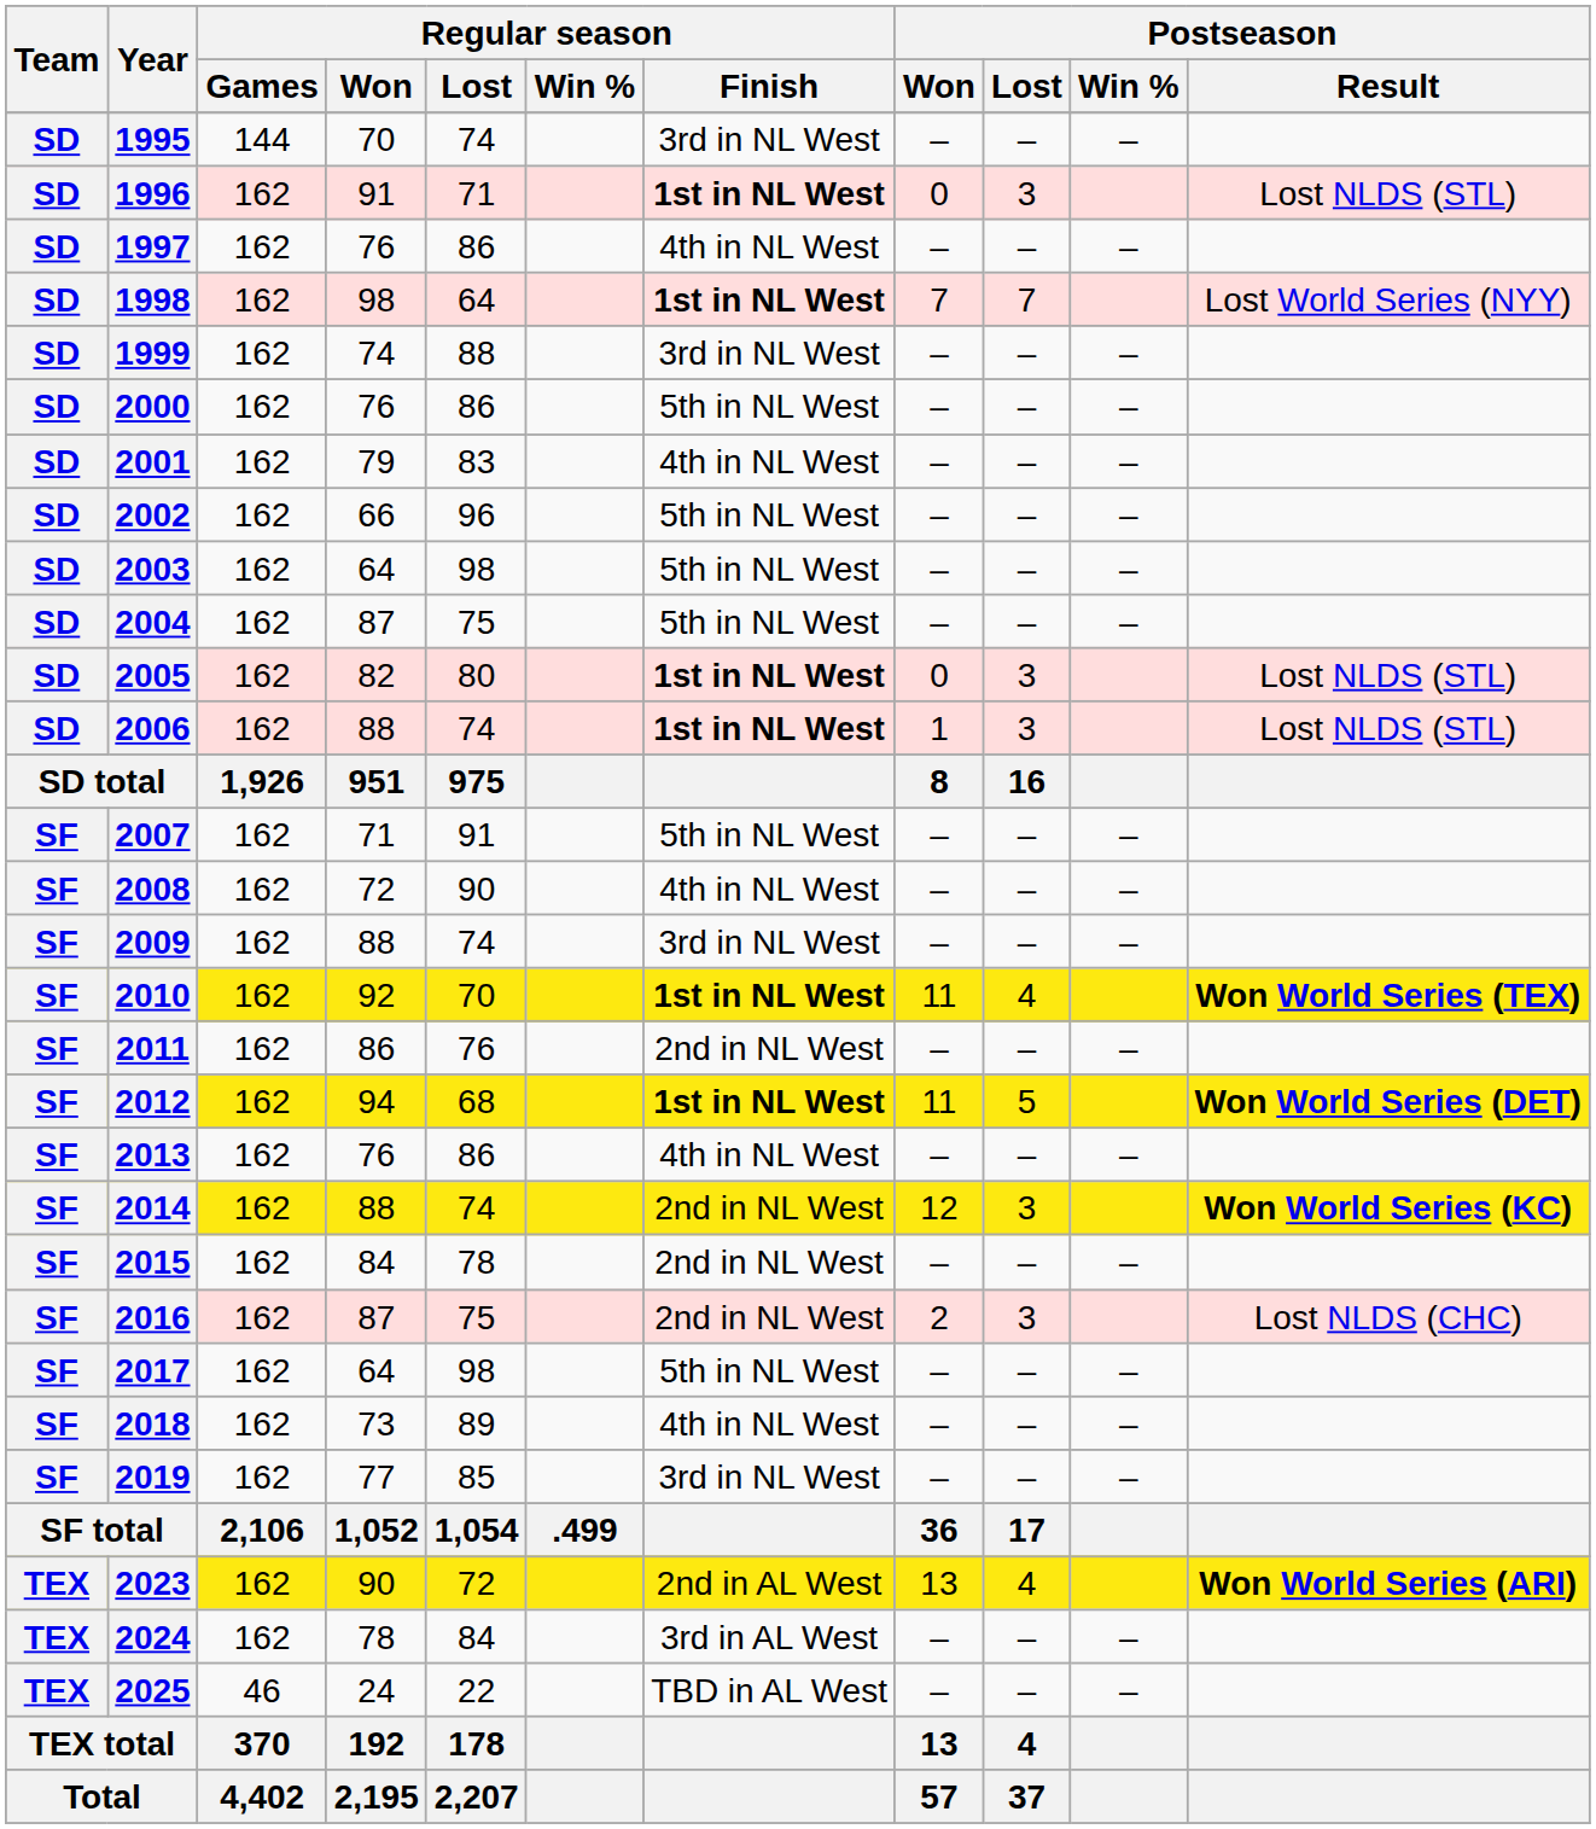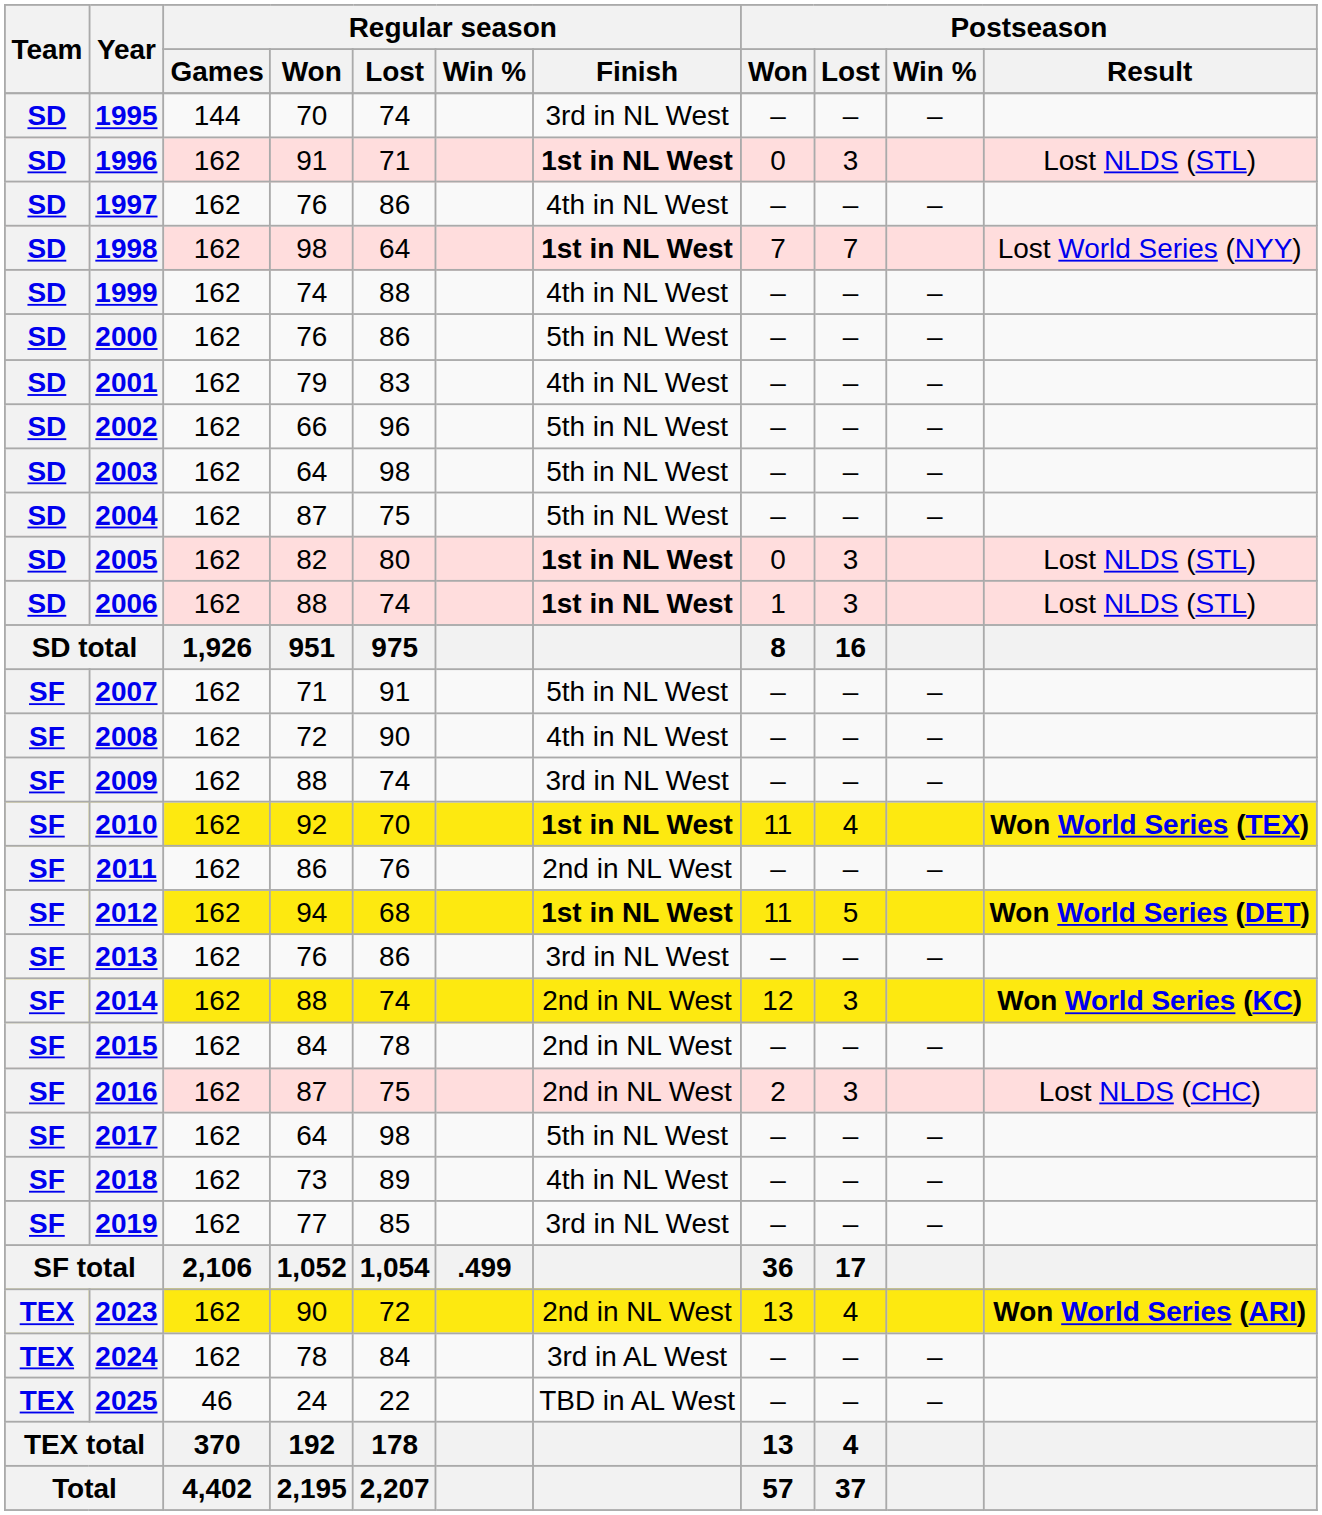 <table class="wikitable" style="font-size: 95%; text-align:center;">
 <tr>
 <th rowspan="2">Team</th>
 <th rowspan="2">Year</th>
 <th colspan="5">Regular season</th>
 <th colspan="4">Postseason</th>
 </tr>
 <tr>
 <th>Games</th>
 <th>Won</th>
 <th>Lost</th>
 <th>Win %</th>
 <th>Finish</th>
 <th>Won</th>
 <th>Lost</th>
 <th>Win %</th>
 <th>Result</th>
 </tr>
 <tr>
 </tr>
 <tr>
 <th><a href='#'>SD</a></th>
 <th><a href='#'>1995</a></th>
 <td>144</td>
 <td>70</td>
 <td>74</td>
 <td></td>
 <td>3rd in NL West</td>
 <td>–</td>
 <td>–</td>
 <td>–</td>
 <td></td>
 </tr>
 <tr style="background:#fdd;" !>
 <th><a href='#'>SD</a></th>
 <th><a href='#'>1996</a></th>
 <td>162</td>
 <td>91</td>
 <td>71</td>
 <td></td>
 <td><strong>1st in NL West</strong></td>
 <td>0</td>
 <td>3</td>
 <td></td>
 <td>Lost <a href='#'>NLDS</a> (<a href='#'>STL</a>)</td>
 </tr>
 <tr>
 <th><a href='#'>SD</a></th>
 <th><a href='#'>1997</a></th>
 <td>162</td>
 <td>76</td>
 <td>86</td>
 <td></td>
 <td>4th in NL West</td>
 <td>–</td>
 <td>–</td>
 <td>–</td>
 <td></td>
 </tr>
 <tr style="background:#fdd;" !>
 <th><a href='#'>SD</a></th>
 <th><a href='#'>1998</a></th>
 <td>162</td>
 <td>98</td>
 <td>64</td>
 <td></td>
 <td><strong>1st in NL West</strong></td>
 <td>7</td>
 <td>7</td>
 <td></td>
 <td>Lost <a href='#'>World Series</a> (<a href='#'>NYY</a>)</td>
 </tr>
 <tr>
 <th><a href='#'>SD</a></th>
 <th><a href='#'>1999</a></th>
 <td>162</td>
 <td>74</td>
 <td>88</td>
 <td></td>
-<td>3rd in NL West</td>
+<td>4th in NL West</td>
 <td>–</td>
 <td>–</td>
 <td>–</td>
 <td></td>
 </tr>
 <tr>
 <th><a href='#'>SD</a></th>
 <th><a href='#'>2000</a></th>
 <td>162</td>
 <td>76</td>
 <td>86</td>
 <td></td>
 <td>5th in NL West</td>
 <td>–</td>
 <td>–</td>
 <td>–</td>
 <td></td>
 </tr>
 <tr>
 <th><a href='#'>SD</a></th>
 <th><a href='#'>2001</a></th>
 <td>162</td>
 <td>79</td>
 <td>83</td>
 <td></td>
 <td>4th in NL West</td>
 <td>–</td>
 <td>–</td>
 <td>–</td>
 <td></td>
 </tr>
 <tr>
 <th><a href='#'>SD</a></th>
 <th><a href='#'>2002</a></th>
 <td>162</td>
 <td>66</td>
 <td>96</td>
 <td></td>
 <td>5th in NL West</td>
 <td>–</td>
 <td>–</td>
 <td>–</td>
 <td></td>
 </tr>
 <tr>
 <th><a href='#'>SD</a></th>
 <th><a href='#'>2003</a></th>
 <td>162</td>
 <td>64</td>
 <td>98</td>
 <td></td>
 <td>5th in NL West</td>
 <td>–</td>
 <td>–</td>
 <td>–</td>
 <td></td>
 </tr>
 <tr>
 <th><a href='#'>SD</a></th>
 <th><a href='#'>2004</a></th>
 <td>162</td>
 <td>87</td>
 <td>75</td>
 <td></td>
 <td>5th in NL West</td>
 <td>–</td>
 <td>–</td>
 <td>–</td>
 <td></td>
 </tr>
 <tr style="background:#fdd;" !>
 <th><a href='#'>SD</a></th>
 <th><a href='#'>2005</a></th>
 <td>162</td>
 <td>82</td>
 <td>80</td>
 <td></td>
 <td><strong>1st in NL West</strong></td>
 <td>0</td>
 <td>3</td>
 <td></td>
 <td>Lost <a href='#'>NLDS</a> (<a href='#'>STL</a>)</td>
 </tr>
 <tr style="background:#fdd;" !>
 <th><a href='#'>SD</a></th>
 <th><a href='#'>2006</a></th>
 <td>162</td>
 <td>88</td>
 <td>74</td>
 <td></td>
 <td><strong>1st in NL West</strong></td>
 <td>1</td>
 <td>3</td>
 <td></td>
 <td>Lost <a href='#'>NLDS</a> (<a href='#'>STL</a>)</td>
 </tr>
 <tr>
 <th colspan="2">SD total</th>
 <th>1,926</th>
 <th>951</th>
 <th>975</th>
 <th></th>
 <th></th>
 <th>8</th>
 <th>16</th>
 <th></th>
 <th></th>
 </tr>
 <tr>
 <th><a href='#'>SF</a></th>
 <th><a href='#'>2007</a></th>
 <td>162</td>
 <td>71</td>
 <td>91</td>
 <td></td>
 <td>5th in NL West</td>
 <td>–</td>
 <td>–</td>
 <td>–</td>
 <td></td>
 </tr>
 <tr>
 <th><a href='#'>SF</a></th>
 <th><a href='#'>2008</a></th>
 <td>162</td>
 <td>72</td>
 <td>90</td>
 <td></td>
 <td>4th in NL West</td>
 <td>–</td>
 <td>–</td>
 <td>–</td>
 <td></td>
 </tr>
 <tr>
 <th><a href='#'>SF</a></th>
 <th><a href='#'>2009</a></th>
 <td>162</td>
 <td>88</td>
 <td>74</td>
 <td></td>
 <td>3rd in NL West</td>
 <td>–</td>
 <td>–</td>
 <td>–</td>
 <td></td>
 </tr>
 <tr style="background:#FDE910;" !>
 <th><a href='#'>SF</a></th>
 <th><a href='#'>2010</a></th>
 <td>162</td>
 <td>92</td>
 <td>70</td>
 <td></td>
 <td><strong>1st in NL West</strong></td>
 <td>11</td>
 <td>4</td>
 <td></td>
 <td><strong>Won <a href='#'>World Series</a> (<a href='#'>TEX</a>)</strong></td>
 </tr>
 <tr>
 <th><a href='#'>SF</a></th>
 <th><a href='#'>2011</a></th>
 <td>162</td>
 <td>86</td>
 <td>76</td>
 <td></td>
 <td>2nd in NL West</td>
 <td>–</td>
 <td>–</td>
 <td>–</td>
 <td></td>
 </tr>
 <tr style="background:#FDE910;" !>
 <th><a href='#'>SF</a></th>
 <th><a href='#'>2012</a></th>
 <td>162</td>
 <td>94</td>
 <td>68</td>
 <td></td>
 <td><strong>1st in NL West</strong></td>
 <td>11</td>
 <td>5</td>
 <td></td>
 <td><strong>Won <a href='#'>World Series</a> (<a href='#'>DET</a>)</strong></td>
 </tr>
 <tr>
 <th><a href='#'>SF</a></th>
 <th><a href='#'>2013</a></th>
 <td>162</td>
 <td>76</td>
 <td>86</td>
 <td></td>
-<td>4th in NL West</td>
+<td>3rd in NL West</td>
 <td>–</td>
 <td>–</td>
 <td>–</td>
 <td></td>
 </tr>
 <tr style="background:#FDE910;" !>
 <th><a href='#'>SF</a></th>
 <th><a href='#'>2014</a></th>
 <td>162</td>
 <td>88</td>
 <td>74</td>
 <td></td>
 <td>2nd in NL West</td>
 <td>12</td>
 <td>3</td>
 <td></td>
 <td><strong>Won <a href='#'>World Series</a> (<a href='#'>KC</a>)</strong></td>
 </tr>
 <tr>
 <th><a href='#'>SF</a></th>
 <th><a href='#'>2015</a></th>
 <td>162</td>
 <td>84</td>
 <td>78</td>
 <td></td>
 <td>2nd in NL West</td>
 <td>–</td>
 <td>–</td>
 <td>–</td>
 <td></td>
 </tr>
 <tr style="background:#fdd;" !>
 <th><a href='#'>SF</a></th>
 <th><a href='#'>2016</a></th>
 <td>162</td>
 <td>87</td>
 <td>75</td>
 <td></td>
 <td>2nd in NL West</td>
 <td>2</td>
 <td>3</td>
 <td></td>
 <td>Lost <a href='#'>NLDS</a> (<a href='#'>CHC</a>)</td>
 </tr>
 <tr>
 <th><a href='#'>SF</a></th>
 <th><a href='#'>2017</a></th>
 <td>162</td>
 <td>64</td>
 <td>98</td>
 <td></td>
 <td>5th in NL West</td>
 <td>–</td>
 <td>–</td>
 <td>–</td>
 <td></td>
 </tr>
 <tr>
 <th><a href='#'>SF</a></th>
 <th><a href='#'>2018</a></th>
 <td>162</td>
 <td>73</td>
 <td>89</td>
 <td></td>
 <td>4th in NL West</td>
 <td>–</td>
 <td>–</td>
 <td>–</td>
 <td></td>
 </tr>
 <tr>
 <th><a href='#'>SF</a></th>
 <th><a href='#'>2019</a></th>
 <td>162</td>
 <td>77</td>
 <td>85</td>
 <td></td>
 <td>3rd in NL West</td>
 <td>–</td>
 <td>–</td>
 <td>–</td>
 <td></td>
 </tr>
 <tr>
 <th colspan="2">SF total</th>
 <th>2,106</th>
 <th>1,052</th>
 <th>1,054</th>
 <th>.499</th>
 <th></th>
 <th>36</th>
 <th>17</th>
 <th></th>
 <th></th>
 </tr>
 <tr style="background:#FDE910;" !>
 <th><a href='#'>TEX</a></th>
 <th><a href='#'>2023</a></th>
 <td>162</td>
 <td>90</td>
 <td>72</td>
 <td></td>
-<td>2nd in AL West</td>
+<td>2nd in NL West</td>
 <td>13</td>
 <td>4</td>
 <td></td>
 <td><strong>Won <a href='#'>World Series</a> (<a href='#'>ARI</a>)</strong></td>
 </tr>
 <tr>
 <th><a href='#'>TEX</a></th>
 <th><a href='#'>2024</a></th>
 <td>162</td>
 <td>78</td>
 <td>84</td>
 <td></td>
 <td>3rd in AL West</td>
 <td>–</td>
 <td>–</td>
 <td>–</td>
 <td></td>
 </tr>
 <tr>
 <th><a href='#'>TEX</a></th>
 <th><a href='#'>2025</a></th>
 <td>46</td>
 <td>24</td>
 <td>22</td>
 <td></td>
 <td>TBD in AL West</td>
 <td>–</td>
 <td>–</td>
 <td>–</td>
 <td></td>
 </tr>
 <tr>
 <th colspan="2">TEX total</th>
 <th>370</th>
 <th>192</th>
 <th>178</th>
 <th></th>
 <th></th>
 <th>13</th>
 <th>4</th>
 <th></th>
 <th></th>
 </tr>
 <tr>
 <th colspan="2">Total </th>
 <th>4,402</th>
 <th>2,195</th>
 <th>2,207</th>
 <th></th>
 <th></th>
 <th>57</th>
 <th>37</th>
 <th></th>
 <th></th>
 </tr>
 </table>
